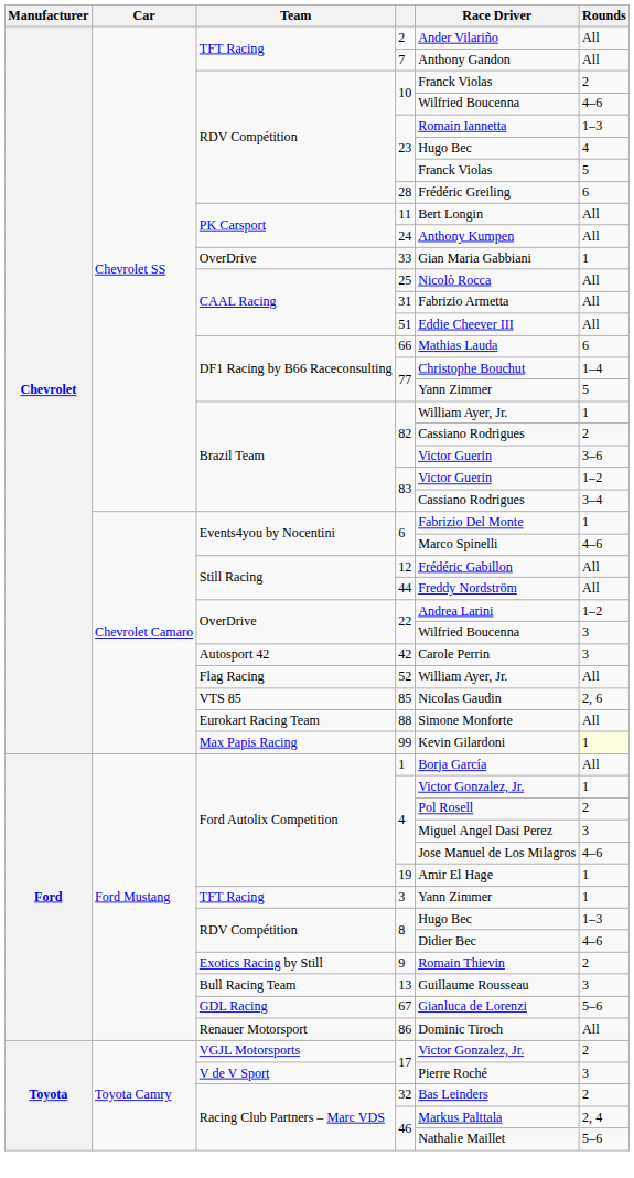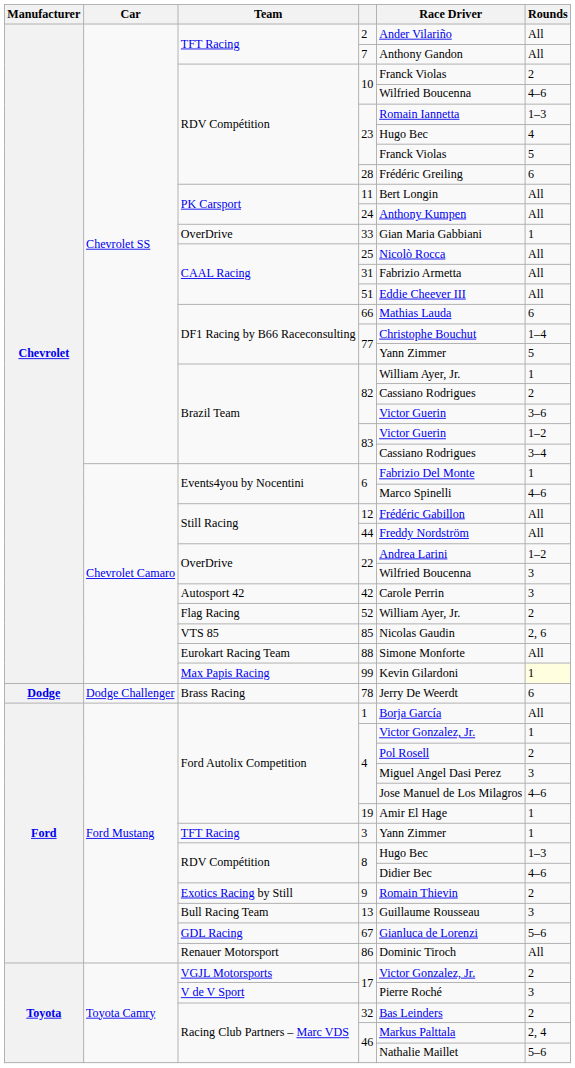 <table class="wikitable" style="font-size: 85%">
 <tr>
 <th>Manufacturer</th>
 <th>Car</th>
 <th>Team</th>
 <th></th>
 <th>Race Driver</th>
 <th>Rounds</th>
 </tr>
 <tr>
 <th rowspan=33><a href='#'>Chevrolet</a></th>
 <td rowspan=22><a href='#'>Chevrolet SS</a></td>
 <td rowspan=2> <a href='#'>TFT Racing</a></td>
 <td>2</td>
 <td> <a href='#'>Ander Vilariño</a></td>
 <td>All</td>
 </tr>
 <tr>
 <td>7</td>
 <td> Anthony Gandon</td>
 <td>All</td>
 </tr>
 <tr>
 <td rowspan=6> RDV Compétition</td>
 <td rowspan=2>10</td>
 <td> Franck Violas</td>
 <td>2</td>
 </tr>
 <tr>
 <td> Wilfried Boucenna</td>
 <td>4–6</td>
 </tr>
 <tr>
 <td rowspan=3>23</td>
 <td> <a href='#'>Romain Iannetta</a></td>
 <td>1–3</td>
 </tr>
 <tr>
 <td> Hugo Bec</td>
 <td>4</td>
 </tr>
 <tr>
 <td> Franck Violas</td>
 <td>5</td>
 </tr>
 <tr>
 <td>28</td>
 <td> Frédéric Greiling</td>
 <td>6</td>
 </tr>
 <tr>
 <td rowspan=2> <a href='#'>PK Carsport</a></td>
 <td>11</td>
 <td> Bert Longin</td>
 <td>All</td>
 </tr>
 <tr>
 <td>24</td>
 <td> <a href='#'>Anthony Kumpen</a></td>
 <td>All</td>
 </tr>
 <tr>
 <td> OverDrive</td>
 <td>33</td>
 <td> Gian Maria Gabbiani</td>
 <td>1</td>
 </tr>
 <tr>
 <td rowspan=3> <a href='#'>CAAL Racing</a></td>
 <td>25</td>
 <td> <a href='#'>Nicolò Rocca</a></td>
 <td>All</td>
 </tr>
 <tr>
 <td>31</td>
 <td> Fabrizio Armetta</td>
 <td>All</td>
 </tr>
 <tr>
 <td>51</td>
 <td> <a href='#'>Eddie Cheever III</a></td>
 <td>All</td>
 </tr>
 <tr>
 <td rowspan=3> DF1 Racing by B66 Raceconsulting</td>
 <td>66</td>
 <td> <a href='#'>Mathias Lauda</a></td>
 <td>6</td>
 </tr>
 <tr>
 <td rowspan=2>77</td>
 <td> <a href='#'>Christophe Bouchut</a></td>
 <td>1–4</td>
 </tr>
 <tr>
 <td> Yann Zimmer</td>
 <td>5</td>
 </tr>
 <tr>
 <td rowspan=5> Brazil Team</td>
 <td rowspan=3>82</td>
 <td> William Ayer, Jr.</td>
 <td>1</td>
 </tr>
 <tr>
 <td> Cassiano Rodrigues</td>
 <td>2</td>
 </tr>
 <tr>
 <td> <a href='#'>Victor Guerin</a></td>
 <td>3–6</td>
 </tr>
 <tr>
 <td rowspan=2>83</td>
 <td> <a href='#'>Victor Guerin</a></td>
 <td>1–2</td>
 </tr>
 <tr>
 <td> Cassiano Rodrigues</td>
 <td>3–4</td>
 </tr>
 <tr>
 <td rowspan=11><a href='#'>Chevrolet Camaro</a></td>
 <td rowspan=2> Events4you by Nocentini</td>
 <td rowspan=2>6</td>
 <td> <a href='#'>Fabrizio Del Monte</a></td>
 <td>1</td>
 </tr>
 <tr>
 <td> Marco Spinelli</td>
 <td>4–6</td>
 </tr>
 <tr>
 <td rowspan=2> Still Racing</td>
 <td>12</td>
 <td> <a href='#'>Frédéric Gabillon</a></td>
 <td>All</td>
 </tr>
 <tr>
 <td>44</td>
 <td> <a href='#'>Freddy Nordström</a></td>
 <td>All</td>
 </tr>
 <tr>
 <td rowspan=2> OverDrive</td>
 <td rowspan=2>22</td>
 <td> <a href='#'>Andrea Larini</a></td>
 <td>1–2</td>
 </tr>
 <tr>
 <td> Wilfried Boucenna</td>
 <td>3</td>
 </tr>
 <tr>
 <td> Autosport 42</td>
 <td>42</td>
 <td> Carole Perrin</td>
 <td>3</td>
 </tr>
 <tr>
 <td> Flag Racing</td>
 <td>52</td>
 <td> William Ayer, Jr.</td>
-<td>All</td>
+<td>2</td>
 </tr>
 <tr>
 <td> VTS 85</td>
 <td>85</td>
 <td> Nicolas Gaudin</td>
 <td>2, 6</td>
 </tr>
 <tr>
 <td> Eurokart Racing Team</td>
 <td>88</td>
 <td> Simone Monforte</td>
 <td>All</td>
 </tr>
 <tr>
 <td> <a href='#'>Max Papis Racing</a></td>
 <td>99</td>
 <td> Kevin Gilardoni</td>
 <td style="background: lightyellow;">1</td>
+</tr>
+<tr>
+<th><a href='#'>Dodge</a></th>
+<td><a href='#'>Dodge Challenger</a></td>
+<td> Brass Racing</td>
+<td>78</td>
+<td> Jerry De Weerdt</td>
+<td>6</td>
 </tr>
 <tr>
 <th rowspan=13><a href='#'>Ford</a></th>
 <td rowspan=13><a href='#'>Ford Mustang</a></td>
 <td rowspan=6> Ford Autolix Competition</td>
 <td>1</td>
 <td> <a href='#'>Borja García</a></td>
 <td>All</td>
 </tr>
 <tr>
 <td rowspan=4>4</td>
 <td> <a href='#'>Victor Gonzalez, Jr.</a></td>
 <td>1</td>
 </tr>
 <tr>
 <td> <a href='#'>Pol Rosell</a></td>
 <td>2</td>
 </tr>
 <tr>
 <td> Miguel Angel Dasi Perez</td>
 <td>3</td>
 </tr>
 <tr>
 <td> Jose Manuel de Los Milagros</td>
 <td>4–6</td>
 </tr>
 <tr>
 <td>19</td>
 <td> Amir El Hage</td>
 <td>1</td>
 </tr>
 <tr>
 <td> <a href='#'>TFT Racing</a></td>
 <td>3</td>
 <td> Yann Zimmer</td>
 <td>1</td>
 </tr>
 <tr>
 <td rowspan=2> RDV Compétition</td>
 <td rowspan=2>8</td>
 <td> Hugo Bec</td>
 <td>1–3</td>
 </tr>
 <tr>
 <td> Didier Bec</td>
 <td>4–6</td>
 </tr>
 <tr>
 <td> <a href='#'>Exotics Racing</a> by Still</td>
 <td>9</td>
 <td> <a href='#'>Romain Thievin</a></td>
 <td>2</td>
 </tr>
 <tr>
 <td> Bull Racing Team</td>
 <td>13</td>
 <td> Guillaume Rousseau</td>
 <td>3</td>
 </tr>
 <tr>
 <td> <a href='#'>GDL Racing</a></td>
 <td>67</td>
 <td> <a href='#'>Gianluca de Lorenzi</a></td>
 <td>5–6</td>
 </tr>
 <tr>
 <td> Renauer Motorsport</td>
 <td>86</td>
 <td> Dominic Tiroch</td>
 <td>All</td>
 </tr>
 <tr>
 <th rowspan=5><a href='#'>Toyota</a></th>
 <td rowspan=5><a href='#'>Toyota Camry</a></td>
 <td> <a href='#'>VGJL Motorsports</a></td>
 <td rowspan=2>17</td>
 <td> <a href='#'>Victor Gonzalez, Jr.</a></td>
 <td>2</td>
 </tr>
 <tr>
 <td> <a href='#'>V de V Sport</a></td>
 <td> Pierre Roché</td>
 <td>3</td>
 </tr>
 <tr>
 <td rowspan=3> Racing Club Partners – <a href='#'>Marc VDS</a></td>
 <td>32</td>
 <td> <a href='#'>Bas Leinders</a></td>
 <td>2</td>
 </tr>
 <tr>
 <td rowspan=2>46</td>
 <td> <a href='#'>Markus Palttala</a></td>
 <td>2, 4</td>
 </tr>
 <tr>
 <td> Nathalie Maillet</td>
 <td>5–6</td>
 </tr>
 </table>
